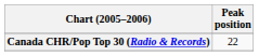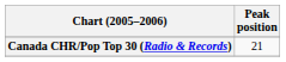 <table class="wikitable sortable plainrowheaders" style="text-align:center">
 <tr>
 <th>Chart (2005–2006)</th>
 <th>Peak<br>position</th>
 </tr>
 <tr>
 </tr>
 <tr>
 </tr>
 <tr>
 </tr>
 <tr>
 <th scope="row">Canada CHR/Pop Top 30 (<em><a href='#'>Radio & Records</a></em>)</th>
-<td>22</td>
+<td>21</td>
 </tr>
 <tr>
 </tr>
 <tr>
 </tr>
 <tr>
 </tr>
 <tr>
 </tr>
 <tr>
 </tr>
 <tr>
 </tr>
 <tr>
 </tr>
 <tr>
 </tr>
 <tr>
 </tr>
 <tr>
 </tr>
 <tr>
 </tr>
 </table>
